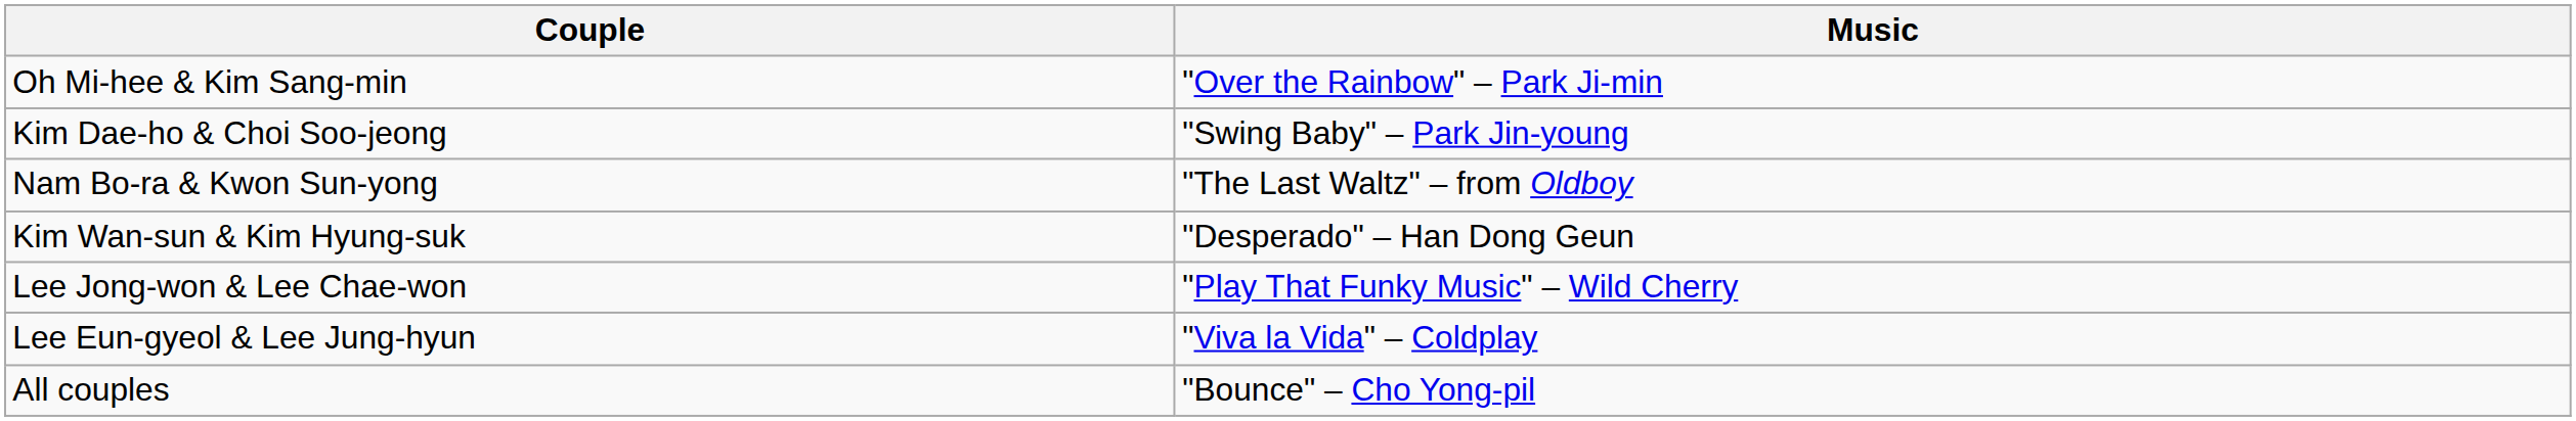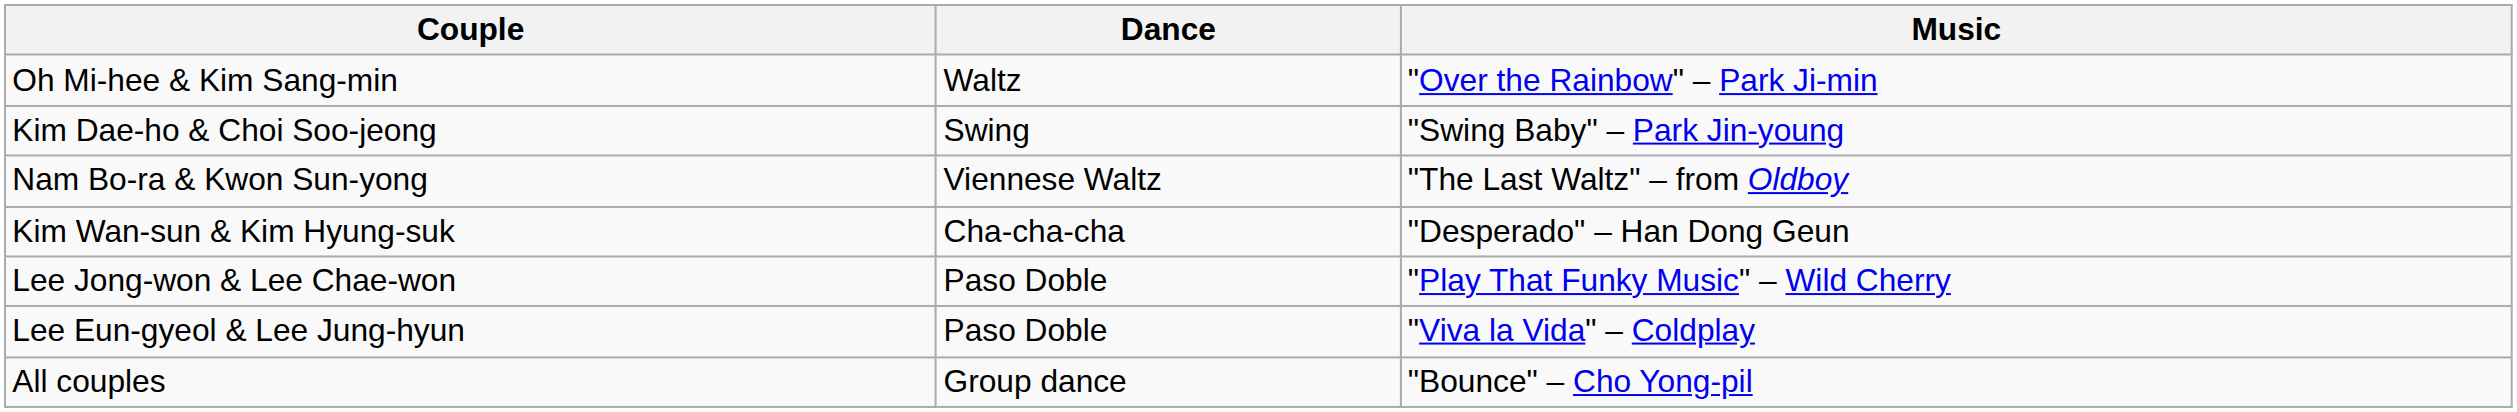 <table class="wikitable" style="width:80%;">
 <tr>
 <th>Couple</th>
+<th>Dance</th>
 <th>Music</th>
 </tr>
 <tr>
 <td>Oh Mi-hee & Kim Sang-min</td>
+<td>Waltz</td>
 <td>"<a href='#'>Over the Rainbow</a>" – <a href='#'>Park Ji-min</a></td>
 </tr>
 <tr>
 <td>Kim Dae-ho & Choi Soo-jeong</td>
+<td>Swing</td>
 <td>"Swing Baby" – <a href='#'>Park Jin-young</a></td>
 </tr>
 <tr>
 <td>Nam Bo-ra & Kwon Sun-yong</td>
+<td>Viennese Waltz</td>
 <td>"The Last Waltz" – from <em><a href='#'>Oldboy</a></em></td>
 </tr>
 <tr>
 <td>Kim Wan-sun & Kim Hyung-suk</td>
+<td>Cha-cha-cha</td>
 <td>"Desperado" – Han Dong Geun</td>
 </tr>
 <tr>
 <td>Lee Jong-won & Lee Chae-won</td>
+<td>Paso Doble</td>
 <td>"<a href='#'>Play That Funky Music</a>" – <a href='#'>Wild Cherry</a></td>
 </tr>
 <tr>
 <td>Lee Eun-gyeol & Lee Jung-hyun</td>
+<td>Paso Doble</td>
 <td>"<a href='#'>Viva la Vida</a>" – <a href='#'>Coldplay</a></td>
 </tr>
 <tr>
 <td>All couples</td>
+<td>Group dance</td>
 <td>"Bounce" – <a href='#'>Cho Yong-pil</a></td>
 </tr>
 </table>
